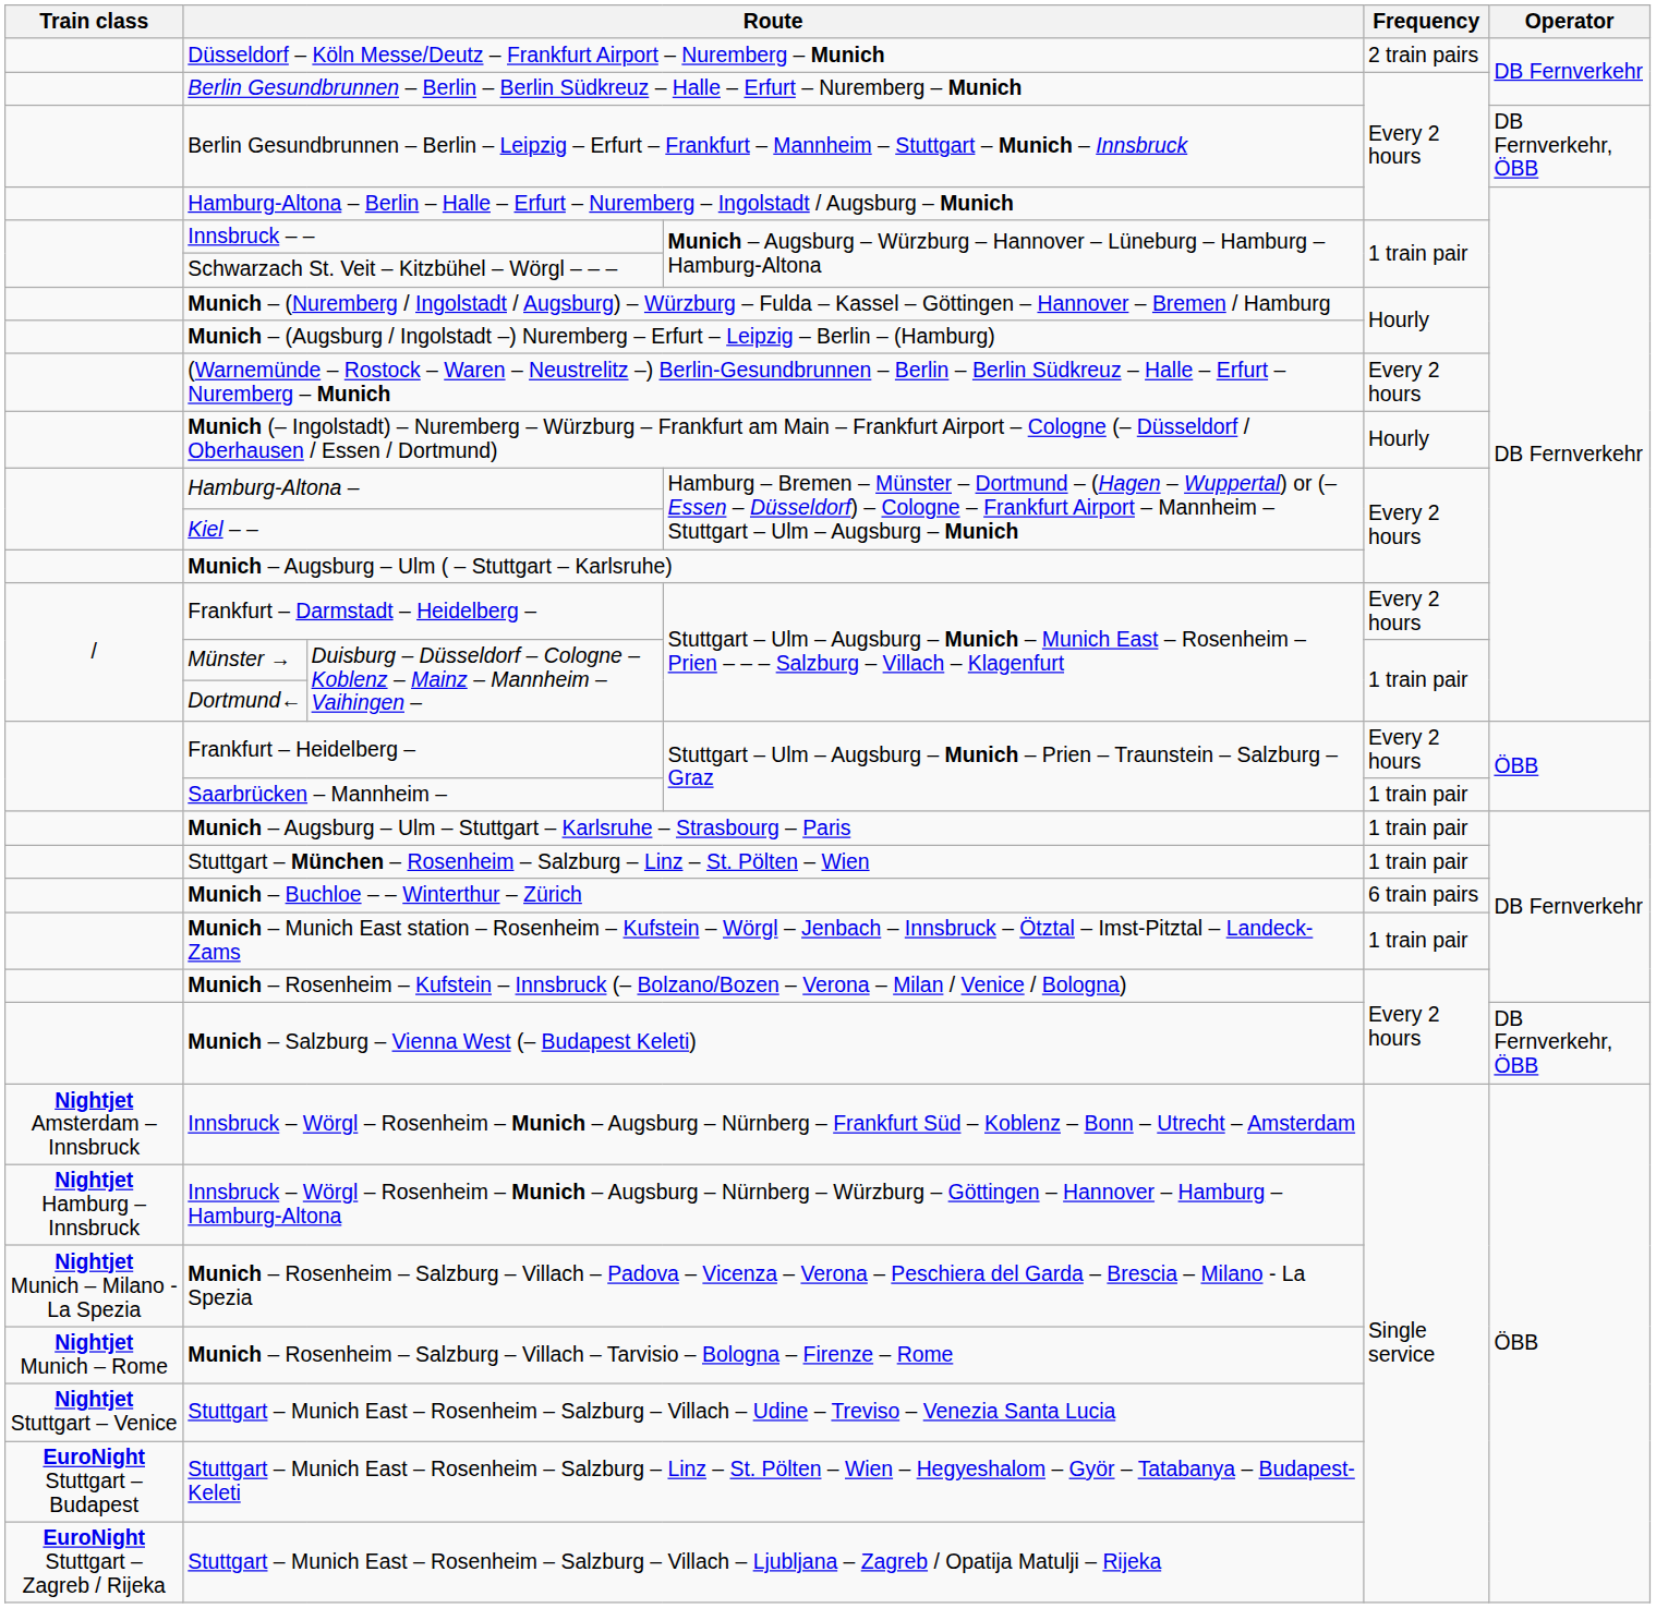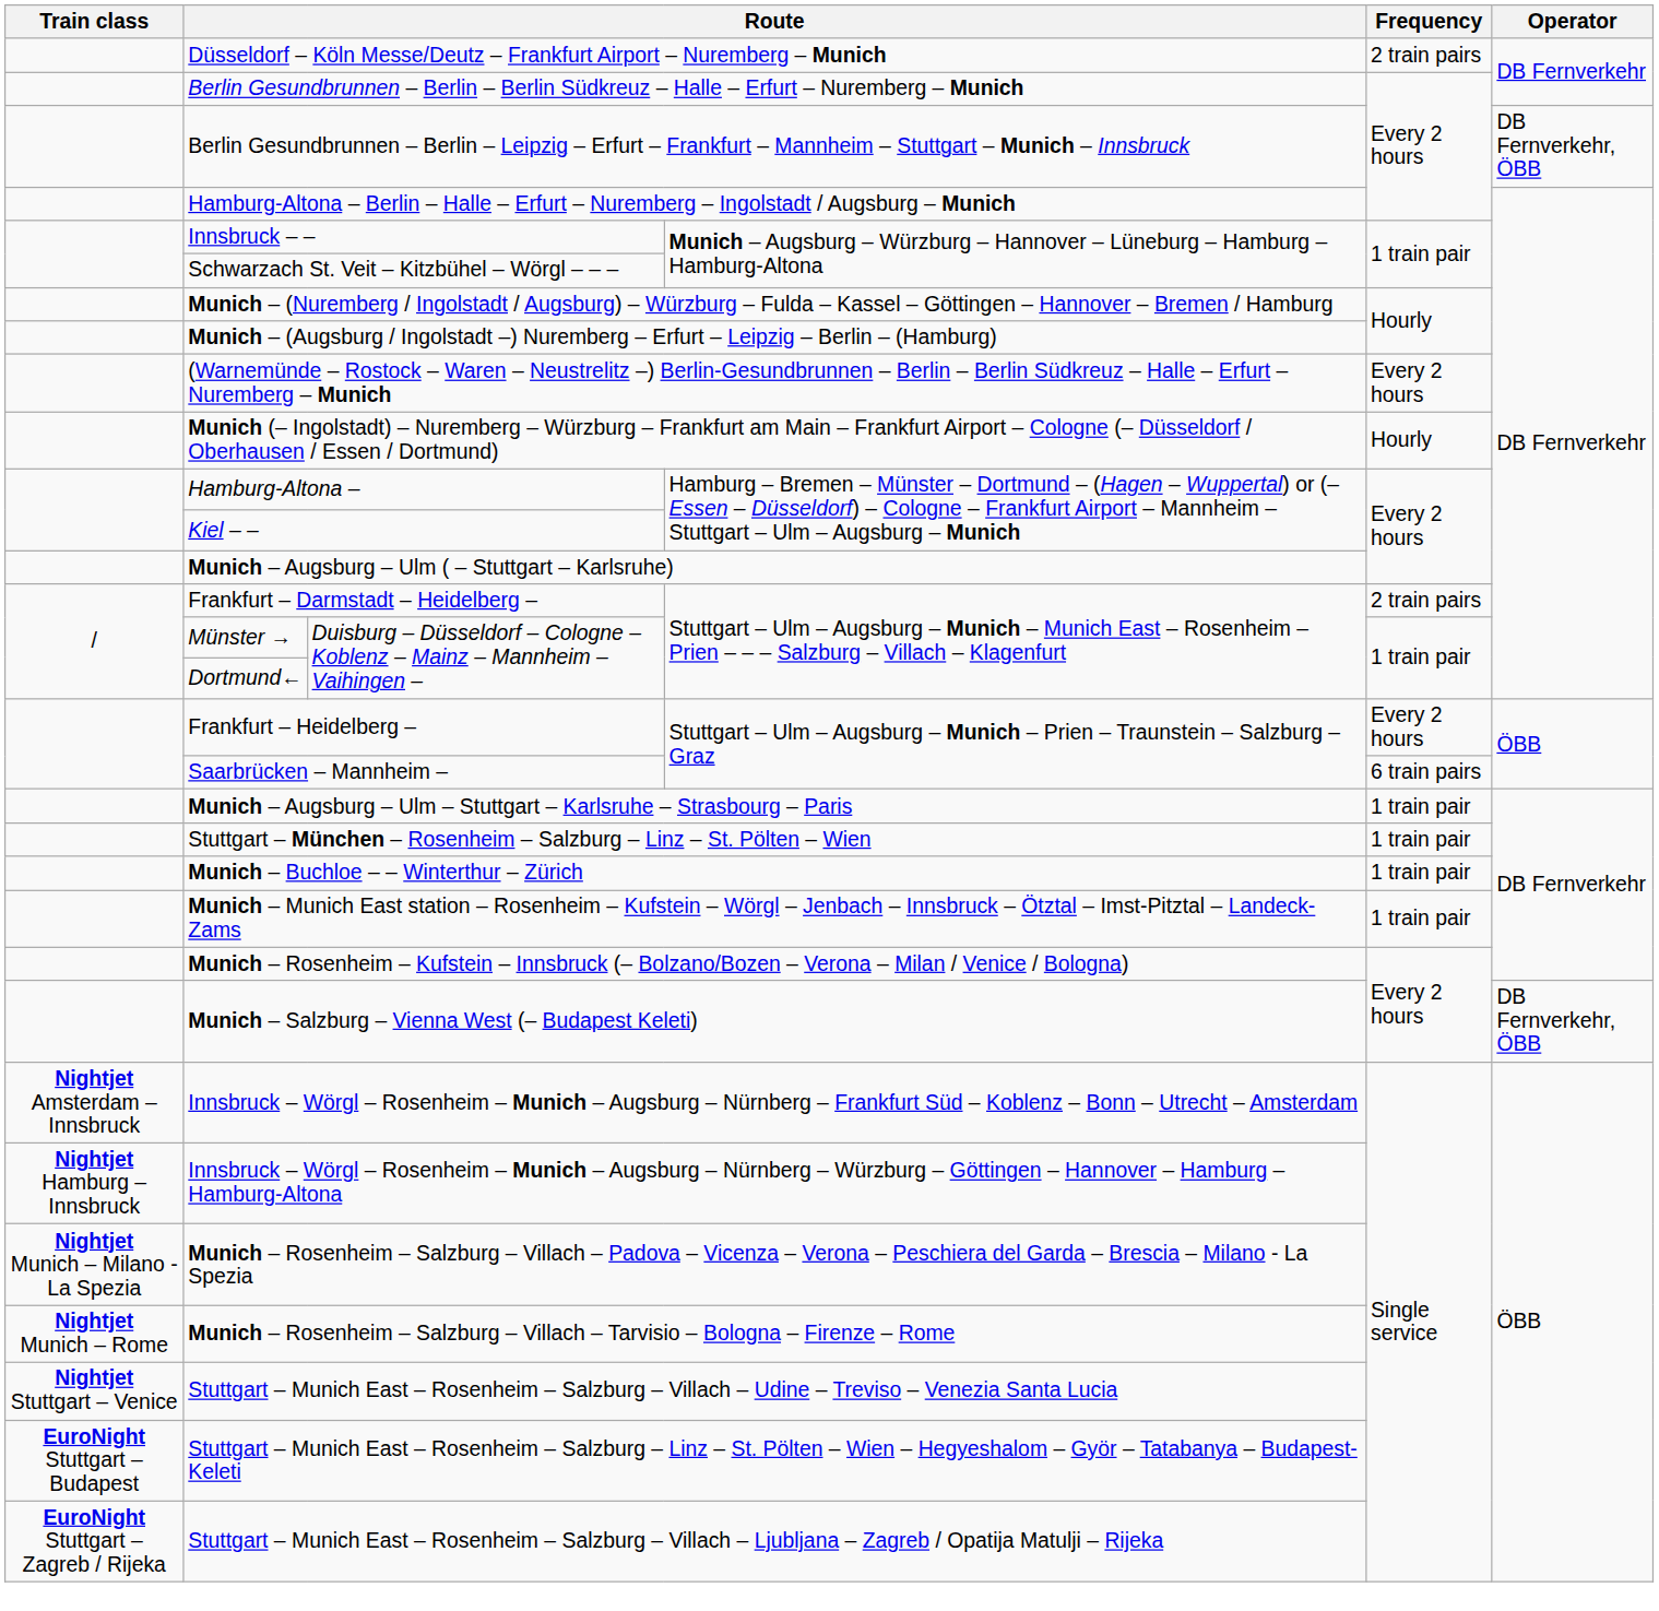 <table class="wikitable">
 <tr>
 <th>Train class</th>
 <th colspan="3">Route</th>
 <th>Frequency</th>
 <th>Operator</th>
 </tr>
 <tr>
 <td align="center"></td>
 <td colspan="3"><a href='#'>Düsseldorf</a> – <a href='#'>Köln Messe/Deutz</a> – <a href='#'>Frankfurt Airport</a> – <a href='#'>Nuremberg</a> – <strong>Munich</strong></td>
 <td>2 train pairs</td>
 <td rowspan=2><a href='#'>DB Fernverkehr</a></td>
 </tr>
 <tr>
 <td align="center"></td>
 <td colspan="3"><em><a href='#'>Berlin Gesundbrunnen</a></em> – <a href='#'>Berlin</a> – <a href='#'>Berlin Südkreuz</a> – <a href='#'>Halle</a> – <a href='#'>Erfurt</a> – Nuremberg – <strong>Munich</strong></td>
 <td rowspan=3>Every 2 hours</td>
 </tr>
 <tr>
 <td align="center"></td>
 <td colspan="3">Berlin Gesundbrunnen – Berlin – <a href='#'>Leipzig</a> – Erfurt – <a href='#'>Frankfurt</a> – <a href='#'>Mannheim</a> – <a href='#'>Stuttgart</a> – <strong>Munich</strong> – <em><a href='#'>Innsbruck</a></em></td>
 <td>DB Fernverkehr, <a href='#'>ÖBB</a></td>
 </tr>
 <tr>
 <td align="center"></td>
 <td colspan="3"><a href='#'>Hamburg-Altona</a> – <a href='#'>Berlin</a> – <a href='#'>Halle</a> – <a href='#'>Erfurt</a> – <a href='#'>Nuremberg</a> – <a href='#'>Ingolstadt</a> / Augsburg – <strong>Munich</strong></td>
 <td rowspan=13>DB Fernverkehr</td>
 </tr>
 <tr>
 <td align="center" rowspan="2"></td>
 <td colspan="2"><a href='#'>Innsbruck</a> –  –</td>
 <td rowspan="2"><strong>Munich</strong> – Augsburg – Würzburg – Hannover – Lüneburg – Hamburg – Hamburg-Altona</td>
 <td rowspan="2">1 train pair</td>
 </tr>
 <tr>
 <td colspan="2">Schwarzach St. Veit – Kitzbühel – Wörgl –  –  –</td>
 </tr>
 <tr>
 <td align="center"></td>
 <td colspan="3"><strong>Munich</strong> – (<a href='#'>Nuremberg</a> / <a href='#'>Ingolstadt</a> / <a href='#'>Augsburg</a>) – <a href='#'>Würzburg</a> – Fulda – Kassel – Göttingen – <a href='#'>Hannover</a> – <a href='#'>Bremen</a> / Hamburg</td>
 <td rowspan="2">Hourly</td>
 </tr>
 <tr>
 <td align="center"></td>
 <td colspan="3"><strong>Munich</strong> – (Augsburg / Ingolstadt –) Nuremberg – Erfurt – <a href='#'>Leipzig</a> – Berlin – (Hamburg)</td>
 </tr>
 <tr>
 <td align="center"></td>
 <td colspan="3">(<a href='#'>Warnemünde</a> – <a href='#'>Rostock</a> – <a href='#'>Waren</a> – <a href='#'>Neustrelitz</a> –) <a href='#'>Berlin-Gesundbrunnen</a> – <a href='#'>Berlin</a> – <a href='#'>Berlin Südkreuz</a> – <a href='#'>Halle</a> – <a href='#'>Erfurt</a> – <a href='#'>Nuremberg</a> – <strong>Munich</strong></td>
 <td>Every 2 hours</td>
 </tr>
 <tr>
 <td align="center"></td>
 <td colspan="3"><strong>Munich</strong> (– Ingolstadt)  – Nuremberg – Würzburg – Frankfurt am Main – Frankfurt Airport – <a href='#'>Cologne</a> (– <a href='#'>Düsseldorf</a> / <a href='#'>Oberhausen</a> / Essen / Dortmund)</td>
 <td>Hourly</td>
 </tr>
 <tr>
 <td align="center" rowspan="2"></td>
 <td colspan="2"><em>Hamburg-Altona –</em></td>
 <td rowspan="2">Hamburg – Bremen – <a href='#'>Münster</a> – <a href='#'>Dortmund</a>  – (<em><a href='#'>Hagen</a> – <a href='#'>Wuppertal</a></em>) or (<em>– <a href='#'>Essen</a> – <a href='#'>Düsseldorf</a></em>) – <a href='#'>Cologne</a> – <a href='#'>Frankfurt Airport</a> – Mannheim – Stuttgart – Ulm – Augsburg – <strong>Munich</strong></td>
 <td rowspan="3">Every 2 hours</td>
 </tr>
 <tr>
 <td colspan="2"><em><a href='#'>Kiel</a> –  –</em></td>
 </tr>
 <tr>
 <td align="center"></td>
 <td colspan="3"><strong>Munich</strong> – Augsburg – Ulm ( – Stuttgart – Karlsruhe)</td>
 </tr>
 <tr>
 <td align="center" rowspan="3"> /<br></td>
 <td colspan="2">Frankfurt – <a href='#'>Darmstadt</a> – <a href='#'>Heidelberg</a> –</td>
 <td rowspan="3">Stuttgart – Ulm – Augsburg – <strong>Munich</strong> – <a href='#'>Munich East</a>  – Rosenheim – <a href='#'>Prien</a> –  –  – <a href='#'>Salzburg</a> – <a href='#'>Villach</a> – <a href='#'>Klagenfurt</a></td>
-<td>Every 2 hours</td>
+<td>2 train pairs</td>
 </tr>
 <tr>
 <td><em>Münster →</em></td>
 <td rowspan="2"><em>Duisburg – Düsseldorf – Cologne – <a href='#'>Koblenz</a> – <a href='#'>Mainz</a> – Mannheim – <a href='#'>Vaihingen</a> –</em></td>
 <td rowspan="2">1 train pair</td>
 </tr>
 <tr>
 <td><em>Dortmund←</em></td>
 </tr>
 <tr>
 <td align="center" rowspan="2"></td>
 <td colspan="2">Frankfurt – Heidelberg –</td>
 <td rowspan="2">Stuttgart – Ulm – Augsburg – <strong>Munich</strong> – Prien – Traunstein – Salzburg – <a href='#'>Graz</a></td>
 <td>Every 2 hours</td>
 <td rowspan="2"><a href='#'>ÖBB</a></td>
 </tr>
 <tr>
 <td colspan="2"><a href='#'>Saarbrücken</a> – Mannheim –</td>
-<td>1 train pair</td>
+<td>6 train pairs</td>
 </tr>
 <tr>
 <td align="center"></td>
 <td colspan="3"><strong>Munich</strong> – Augsburg – Ulm – Stuttgart – <a href='#'>Karlsruhe</a> – <a href='#'>Strasbourg</a> – <a href='#'>Paris</a></td>
 <td>1 train pair</td>
 <td rowspan="5">DB Fernverkehr</td>
 </tr>
 <tr>
 <td align="center"></td>
 <td colspan="3">Stuttgart – <strong>München</strong> – <a href='#'>Rosenheim</a> – Salzburg – <a href='#'>Linz</a> – <a href='#'>St. Pölten</a> – <a href='#'>Wien</a></td>
 <td>1 train pair</td>
 </tr>
 <tr>
 <td align="center"></td>
 <td colspan="3"><strong>Munich</strong> – <a href='#'>Buchloe</a> –  – <a href='#'>Winterthur</a> – <a href='#'>Zürich</a></td>
-<td>6 train pairs</td>
+<td>1 train pair</td>
 </tr>
 <tr>
 <td align="center"></td>
 <td colspan="3"><strong>Munich</strong> – Munich East station – Rosenheim – <a href='#'>Kufstein</a> – <a href='#'>Wörgl</a> – <a href='#'>Jenbach</a> – <a href='#'>Innsbruck</a> – <a href='#'>Ötztal</a> – Imst-Pitztal – <a href='#'>Landeck-Zams</a></td>
 <td>1 train pair</td>
 </tr>
 <tr>
 <td align="center"></td>
 <td colspan="3"><strong>Munich</strong> – Rosenheim – <a href='#'>Kufstein</a> – <a href='#'>Innsbruck</a> (– <a href='#'>Bolzano/Bozen</a> – <a href='#'>Verona</a> – <a href='#'>Milan</a> / <a href='#'>Venice</a> / <a href='#'>Bologna</a>)</td>
 <td rowspan="2">Every 2 hours</td>
 </tr>
 <tr>
 <td align="center"></td>
 <td colspan="3"><strong>Munich</strong> – Salzburg – <a href='#'>Vienna West</a> (– <a href='#'>Budapest Keleti</a>)</td>
 <td>DB Fernverkehr, <a href='#'>ÖBB</a></td>
 </tr>
 <tr>
 <td align="center"><strong><a href='#'>Nightjet</a></strong><br>Amsterdam – Innsbruck</td>
 <td colspan="3"><a href='#'>Innsbruck</a> – <a href='#'>Wörgl</a> – Rosenheim – <strong>Munich</strong> – Augsburg – Nürnberg – <a href='#'>Frankfurt Süd</a> – <a href='#'>Koblenz</a> – <a href='#'>Bonn</a> – <a href='#'>Utrecht</a> – <a href='#'>Amsterdam</a></td>
 <td rowspan="7">Single service</td>
 <td rowspan="7">ÖBB</td>
 </tr>
 <tr>
 <td align="center"><strong><a href='#'>Nightjet</a></strong><br>Hamburg – Innsbruck</td>
 <td colspan="3"><a href='#'>Innsbruck</a> – <a href='#'>Wörgl</a> – Rosenheim – <strong>Munich</strong> – Augsburg – Nürnberg – Würzburg – <a href='#'>Göttingen</a> – <a href='#'>Hannover</a> – <a href='#'>Hamburg</a> – <a href='#'>Hamburg-Altona</a></td>
 </tr>
 <tr>
 <td align="center"><strong><a href='#'>Nightjet</a></strong><br>Munich – Milano - La Spezia</td>
 <td colspan="3"><strong>Munich</strong> – Rosenheim – Salzburg – Villach – <a href='#'>Padova</a> – <a href='#'>Vicenza</a> – <a href='#'>Verona</a> – <a href='#'>Peschiera del Garda</a> – <a href='#'>Brescia</a> – <a href='#'>Milano</a> - La Spezia</td>
 </tr>
 <tr>
 <td align="center"><strong><a href='#'>Nightjet</a></strong><br>Munich – Rome</td>
 <td colspan="3"><strong>Munich</strong> – Rosenheim – Salzburg – Villach – Tarvisio – <a href='#'>Bologna</a> – <a href='#'>Firenze</a> – <a href='#'>Rome</a></td>
 </tr>
 <tr>
 <td align="center"><strong><a href='#'>Nightjet</a></strong><br>Stuttgart – Venice</td>
 <td colspan="3"><a href='#'>Stuttgart</a> – Munich East – Rosenheim – Salzburg – Villach – <a href='#'>Udine</a> – <a href='#'>Treviso</a> – <a href='#'>Venezia Santa Lucia</a></td>
 </tr>
 <tr>
 <td align="center"><strong><a href='#'>EuroNight</a></strong><br>Stuttgart – Budapest</td>
 <td colspan="3"><a href='#'>Stuttgart</a> – Munich East – Rosenheim – Salzburg – <a href='#'>Linz</a> – <a href='#'>St. Pölten</a> – <a href='#'>Wien</a> – <a href='#'>Hegyeshalom</a> – <a href='#'>Györ</a> – <a href='#'>Tatabanya</a> – <a href='#'>Budapest-Keleti</a></td>
 </tr>
 <tr>
 <td align="center"><strong><a href='#'>EuroNight</a></strong><br>Stuttgart – Zagreb / Rijeka</td>
 <td colspan="3"><a href='#'>Stuttgart</a> – Munich East – Rosenheim – Salzburg – Villach – <a href='#'>Ljubljana</a> – <a href='#'>Zagreb</a> / Opatija Matulji – <a href='#'>Rijeka</a></td>
 </tr>
 </table>
